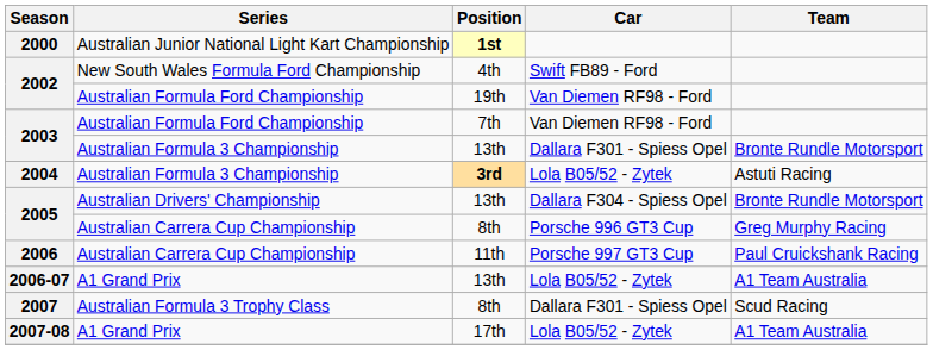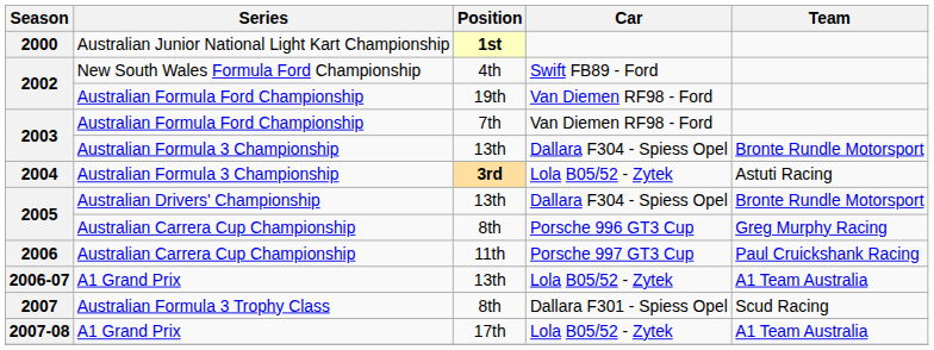 <table class="wikitable" style="font-size: 95%;">
 <tr>
 <th>Season</th>
 <th>Series</th>
 <th>Position</th>
 <th>Car</th>
 <th>Team</th>
 </tr>
 <tr>
 <th>2000</th>
 <td>Australian Junior National Light Kart Championship</td>
 <td align="center" style="background:#FFFFBF;"><strong>1st</strong></td>
 <td></td>
 <td></td>
 </tr>
 <tr>
 <th rowspan=2>2002</th>
 <td>New South Wales <a href='#'>Formula Ford</a> Championship</td>
 <td align="center">4th</td>
 <td><a href='#'>Swift</a> FB89 - Ford</td>
 <td></td>
 </tr>
 <tr>
 <td><a href='#'>Australian Formula Ford Championship</a></td>
 <td align="center">19th</td>
 <td><a href='#'>Van Diemen</a> RF98 - Ford</td>
 <td></td>
 </tr>
 <tr>
 <th rowspan=2>2003</th>
 <td><a href='#'>Australian Formula Ford Championship</a></td>
 <td align="center">7th</td>
 <td>Van Diemen RF98 - Ford</td>
 <td></td>
 </tr>
 <tr>
 <td><a href='#'>Australian Formula 3 Championship</a></td>
 <td align="center">13th</td>
-<td><a href='#'>Dallara</a> F301 - Spiess Opel</td>
+<td><a href='#'>Dallara</a> F304 - Spiess Opel</td>
 <td><a href='#'>Bronte Rundle Motorsport</a></td>
 </tr>
 <tr>
 <th>2004</th>
 <td><a href='#'>Australian Formula 3 Championship</a></td>
 <td align="center" style="background:#ffdf9f;"><strong>3rd</strong></td>
 <td><a href='#'>Lola</a> <a href='#'>B05/52</a> - <a href='#'>Zytek</a></td>
 <td>Astuti Racing</td>
 </tr>
 <tr>
 <th rowspan=2>2005</th>
 <td><a href='#'>Australian Drivers' Championship</a></td>
 <td align="center">13th</td>
 <td><a href='#'>Dallara</a> F304 - Spiess Opel</td>
 <td><a href='#'>Bronte Rundle Motorsport</a></td>
 </tr>
 <tr>
 <td><a href='#'>Australian Carrera Cup Championship</a></td>
 <td align="center">8th</td>
 <td><a href='#'>Porsche 996 GT3 Cup</a></td>
 <td><a href='#'>Greg Murphy Racing</a></td>
 </tr>
 <tr>
 <th>2006</th>
 <td><a href='#'>Australian Carrera Cup Championship</a></td>
 <td align="center">11th</td>
 <td><a href='#'>Porsche 997 GT3 Cup</a></td>
 <td><a href='#'>Paul Cruickshank Racing</a></td>
 </tr>
 <tr>
 <th>2006-07</th>
 <td><a href='#'>A1 Grand Prix</a></td>
 <td align="center">13th</td>
 <td><a href='#'>Lola</a> <a href='#'>B05/52</a> - <a href='#'>Zytek</a></td>
 <td><a href='#'>A1 Team Australia</a></td>
 </tr>
 <tr>
 <th>2007</th>
 <td><a href='#'>Australian Formula 3 Trophy Class</a></td>
 <td align="center">8th</td>
 <td>Dallara F301 - Spiess Opel</td>
 <td>Scud Racing</td>
 </tr>
 <tr>
 <th>2007-08</th>
 <td><a href='#'>A1 Grand Prix</a></td>
 <td align="center">17th</td>
 <td><a href='#'>Lola</a> <a href='#'>B05/52</a> - <a href='#'>Zytek</a></td>
 <td><a href='#'>A1 Team Australia</a></td>
 </tr>
 <tr>
 </tr>
 </table>
